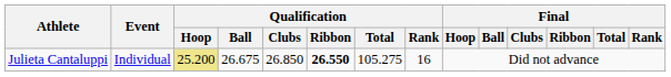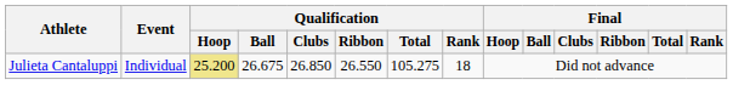 <table class=wikitable style="font-size:90%">
 <tr>
 <th rowspan="2">Athlete</th>
 <th rowspan="2">Event</th>
 <th colspan=6>Qualification</th>
 <th colspan=6>Final</th>
 </tr>
 <tr style="font-size:95%">
 <th>Hoop</th>
 <th>Ball</th>
 <th>Clubs</th>
 <th>Ribbon</th>
 <th>Total</th>
 <th>Rank</th>
 <th>Hoop</th>
 <th>Ball</th>
 <th>Clubs</th>
 <th>Ribbon</th>
 <th>Total</th>
 <th>Rank</th>
 </tr>
 <tr align=center>
 <td align=left><a href='#'>Julieta Cantaluppi</a></td>
 <td align=left><a href='#'>Individual</a></td>
 <td style="background: khaki;">25.200</td>
 <td>26.675</td>
 <td>26.850</td>
-<td><strong>26.550</strong></td>
+<td>26.550</td>
 <td>105.275</td>
-<td>16</td>
+<td>18</td>
 <td colspan=6>Did not advance</td>
 </tr>
 </table>
